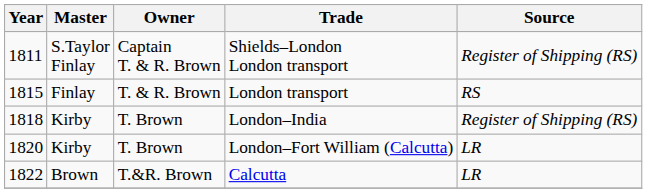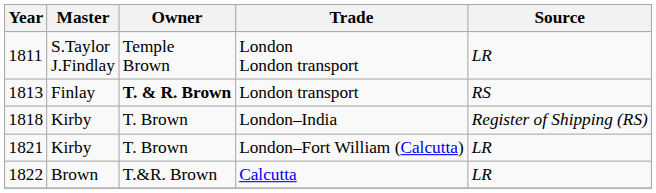 <table class="sortable wikitable">
 <tr>
 <th>Year</th>
 <th>Master</th>
 <th>Owner</th>
 <th>Trade</th>
 <th>Source</th>
 </tr>
 <tr>
 <td>1811</td>
-<td>S.Taylor<br>Finlay</td>
-<td>Captain<br>T. & R. Brown</td>
-<td>Shields–London<br>London transport</td>
-<td><em>Register of Shipping (RS)</em></td>
+<td>S.Taylor<br>J.Findlay</td>
+<td>Temple<br>Brown</td>
+<td>London<br>London transport</td>
+<td><em>LR</em></td>
 </tr>
 <tr>
-<td>1815</td>
+<td>1813</td>
 <td>Finlay</td>
-<td>T. & R. Brown</td>
+<td><strong>T. & R. Brown</strong></td>
 <td>London transport</td>
 <td><em>RS</em></td>
 </tr>
 <tr>
 <td>1818</td>
 <td>Kirby</td>
 <td>T. Brown</td>
 <td>London–India</td>
 <td><em>Register of Shipping (RS)</em></td>
 </tr>
 <tr>
-<td>1820</td>
+<td>1821</td>
 <td>Kirby</td>
 <td>T. Brown</td>
 <td>London–Fort William (<a href='#'>Calcutta</a>)</td>
 <td><em>LR</em></td>
 </tr>
 <tr>
 <td>1822</td>
 <td>Brown</td>
 <td>T.&R. Brown</td>
 <td><a href='#'>Calcutta</a></td>
 <td><em>LR</em></td>
 </tr>
 <tr>
 </tr>
 </table>
